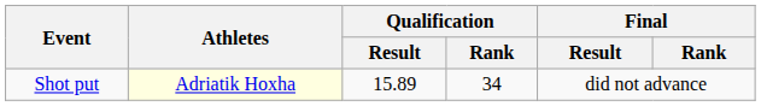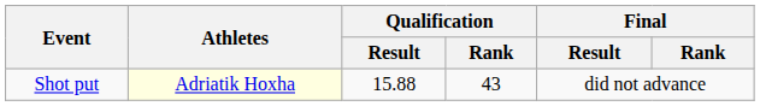 <table class="wikitable" style="font-size:95%; text-align:center;" width="95%">
 <tr>
 <th rowspan="2">Event</th>
 <th rowspan="2">Athletes</th>
 <th colspan="2">Qualification</th>
 <th colspan="2">Final</th>
 </tr>
 <tr>
 <th>Result</th>
 <th>Rank</th>
 <th>Result</th>
 <th>Rank</th>
 </tr>
 <tr>
 <td><a href='#'>Shot put</a></td>
 <td style="background: lightyellow;"><a href='#'>Adriatik Hoxha</a></td>
-<td align=center>15.89</td>
-<td align=center>34</td>
+<td align=center>15.88</td>
+<td align=center>43</td>
 <td align=center colspan="2">did not advance</td>
 </tr>
 </table>
